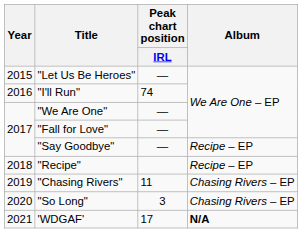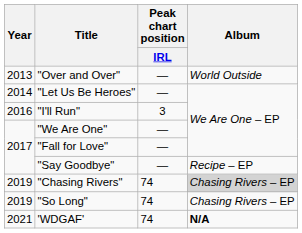 <table class="wikitable">
 <tr>
 <th rowspan="2">Year</th>
 <th rowspan="2">Title</th>
 <th colspan="1">Peak chart position</th>
 <th rowspan="2">Album</th>
 </tr>
 <tr>
 <th width="30"><a href='#'>IRL</a></th>
 </tr>
 <tr>
-<td>2015</td>
+<td>2013</td>
+<td>"Over and Over"</td>
+<td style="text-align:center">—</td>
+<td><em>World Outside</em></td>
+</tr>
+<tr>
+<td>2014</td>
 <td>"Let Us Be Heroes"</td>
 <td style="text-align:center">—</td>
 <td rowspan="4"><em>We Are One</em> – EP</td>
 </tr>
 <tr>
 <td>2016</td>
 <td>"I'll Run"</td>
-<td>74</td>
+<td style="text-align:center">3</td>
 </tr>
 <tr>
 <td rowspan="3">2017</td>
 <td>"We Are One"</td>
 <td style="text-align:center">—</td>
 </tr>
 <tr>
 <td>"Fall for Love"</td>
 <td style="text-align:center">—</td>
 </tr>
 <tr>
 <td>"Say Goodbye"</td>
 <td style="text-align:center">—</td>
 <td><em>Recipe</em> – EP</td>
 </tr>
 <tr>
-<td>2018</td>
-<td>"Recipe"</td>
-<td></td>
-<td><em>Recipe</em> – EP</td>
+<td>2019</td>
+<td>"Chasing Rivers"</td>
+<td>74</td>
+<td style="background: lightgrey;"><em>Chasing Rivers</em> – EP</td>
 </tr>
 <tr>
 <td>2019</td>
-<td>"Chasing Rivers"</td>
-<td>11</td>
-<td><em>Chasing Rivers</em> – EP</td>
-</tr>
-<tr>
-<td>2020</td>
 <td>"So Long"</td>
-<td style="text-align:center">3</td>
+<td>74</td>
 <td><em>Chasing Rivers</em> – EP</td>
 </tr>
 <tr>
 <td>2021</td>
 <td>'WDGAF'</td>
-<td>17</td>
+<td>74</td>
 <td><strong>N/A</strong></td>
 </tr>
 </table>
